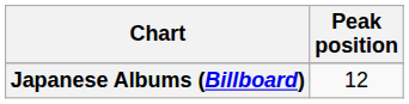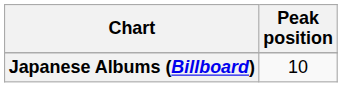 <table class="wikitable sortable plainrowheaders" style="text-align:center">
 <tr>
 <th scope="col">Chart</th>
 <th scope="col">Peak<br>position</th>
 </tr>
 <tr>
 </tr>
 <tr>
 <th scope="row">Japanese Albums (<em><a href='#'>Billboard</a></em>)</th>
-<td>12</td>
+<td>10</td>
 </tr>
 </table>
